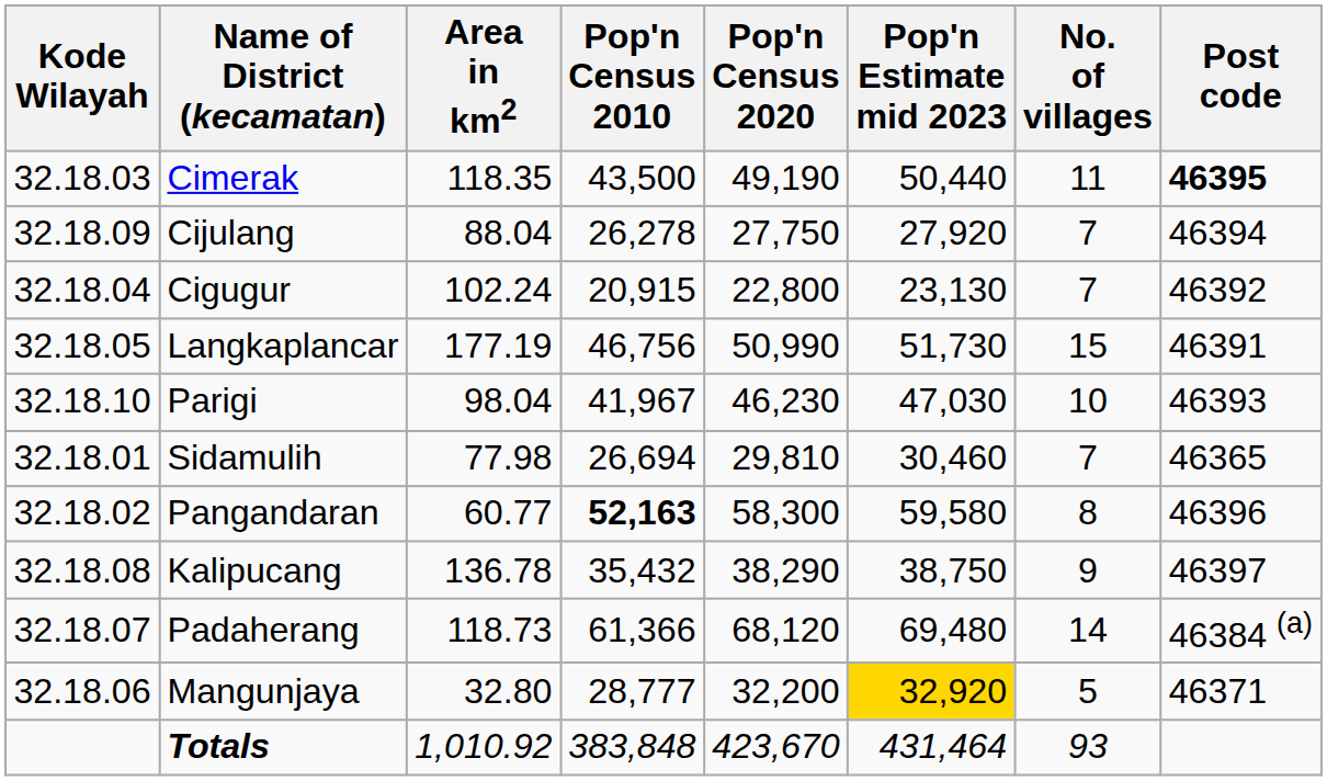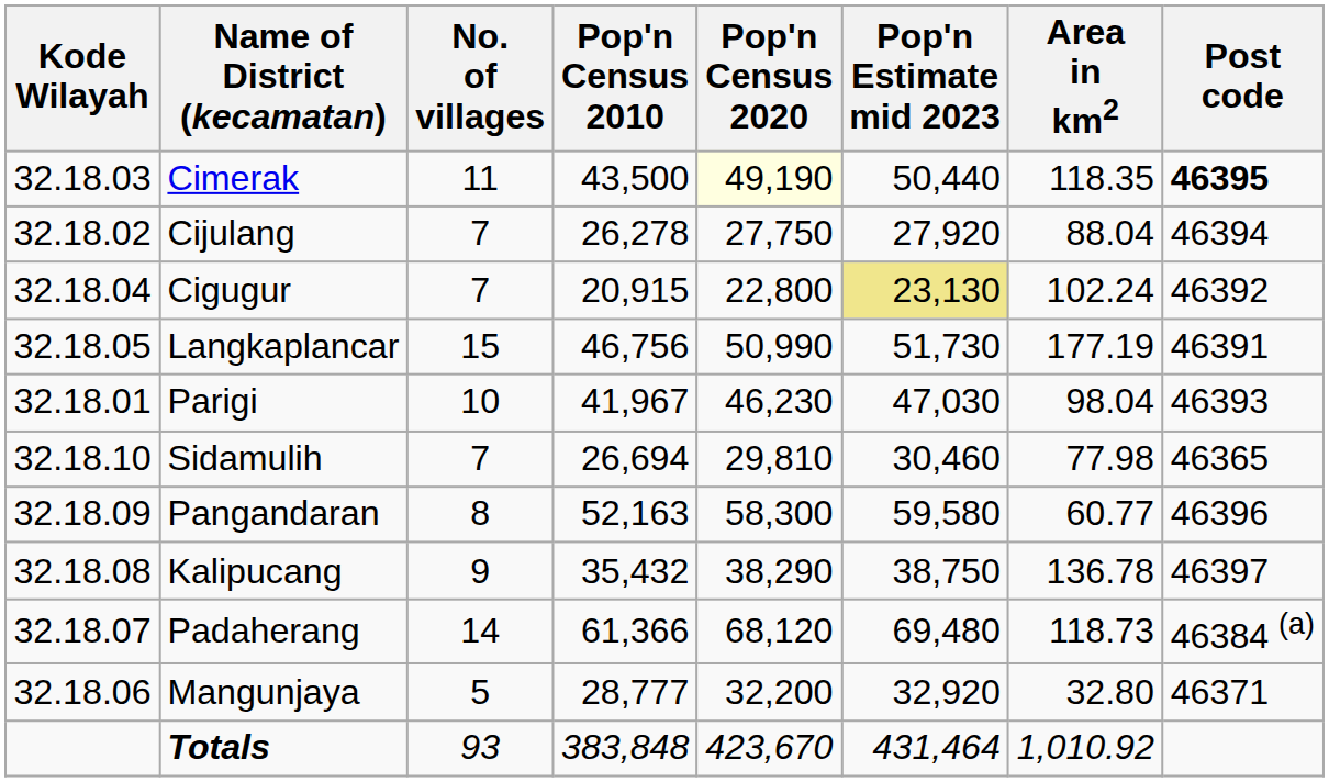 <table class="sortable wikitable">
 <tr>
 <th>Kode <br>Wilayah</th>
 <th>Name of<br>District<br>(<em>kecamatan</em>)</th>
-<th>Area <br>in<br>km<sup>2</sup></th>
+<th>No.<br>of<br>villages</th>
 <th>Pop'n<br>Census<br>2010</th>
 <th>Pop'n<br>Census<br>2020</th>
 <th>Pop'n<br>Estimate<br>mid 2023</th>
-<th>No.<br>of<br>villages</th>
+<th>Area <br>in<br>km<sup>2</sup></th>
 <th>Post<br>code</th>
 </tr>
 <tr>
 <td>32.18.03</td>
 <td><a href='#'>Cimerak</a></td>
+<td align="center">11</td>
+<td align="right">43,500</td>
+<td align="right" style="background: lightyellow;">49,190</td>
+<td align="right">50,440</td>
 <td align="right">118.35</td>
-<td align="right">43,500</td>
-<td align="right">49,190</td>
-<td align="right">50,440</td>
-<td align="center">11</td>
 <td><strong>46395</strong></td>
 </tr>
 <tr>
-<td>32.18.09</td>
+<td>32.18.02</td>
 <td>Cijulang</td>
-<td align="right">88.04</td>
+<td align="center">7</td>
 <td align="right">26,278</td>
 <td align="right">27,750</td>
 <td align="right">27,920</td>
-<td align="center">7</td>
+<td align="right">88.04</td>
 <td>46394</td>
 </tr>
 <tr>
 <td>32.18.04</td>
 <td>Cigugur</td>
-<td align="right">102.24</td>
+<td align="center">7</td>
 <td align="right">20,915</td>
 <td align="right">22,800</td>
-<td align="right">23,130</td>
-<td align="center">7</td>
+<td align="right" style="background: khaki;">23,130</td>
+<td align="right">102.24</td>
 <td>46392</td>
 </tr>
 <tr>
 <td>32.18.05</td>
 <td>Langkaplancar</td>
-<td align="right">177.19</td>
+<td align="center">15</td>
 <td align="right">46,756</td>
 <td align="right">50,990</td>
 <td align="right">51,730</td>
-<td align="center">15</td>
+<td align="right">177.19</td>
 <td>46391</td>
 </tr>
 <tr>
-<td>32.18.10</td>
+<td>32.18.01</td>
 <td>Parigi</td>
-<td align="right">98.04</td>
+<td align="center">10</td>
 <td align="right">41,967</td>
 <td align="right">46,230</td>
 <td align="right">47,030</td>
-<td align="center">10</td>
+<td align="right">98.04</td>
 <td>46393</td>
 </tr>
 <tr>
-<td>32.18.01</td>
+<td>32.18.10</td>
 <td>Sidamulih</td>
-<td align="right">77.98</td>
+<td align="center">7</td>
 <td align="right">26,694</td>
 <td align="right">29,810</td>
 <td align="right">30,460</td>
-<td align="center">7</td>
+<td align="right">77.98</td>
 <td>46365</td>
 </tr>
 <tr>
-<td>32.18.02</td>
+<td>32.18.09</td>
 <td>Pangandaran</td>
-<td align="right">60.77</td>
-<td align="right"><strong>52,163</strong></td>
+<td align="center">8</td>
+<td align="right">52,163</td>
 <td align="right">58,300</td>
 <td align="right">59,580</td>
-<td align="center">8</td>
+<td align="right">60.77</td>
 <td>46396</td>
 </tr>
 <tr>
 <td>32.18.08</td>
 <td>Kalipucang</td>
-<td align="right">136.78</td>
+<td align="center">9</td>
 <td align="right">35,432</td>
 <td align="right">38,290</td>
 <td align="right">38,750</td>
-<td align="center">9</td>
+<td align="right">136.78</td>
 <td>46397</td>
 </tr>
 <tr>
 <td>32.18.07</td>
 <td>Padaherang</td>
-<td align="right">118.73</td>
+<td align="center">14</td>
 <td align="right">61,366</td>
 <td align="right">68,120</td>
 <td align="right">69,480</td>
-<td align="center">14</td>
+<td align="right">118.73</td>
 <td>46384 <sup>(a)</sup></td>
 </tr>
 <tr>
 <td>32.18.06</td>
 <td>Mangunjaya</td>
-<td align="right">32.80</td>
+<td align="center">5</td>
 <td align="right">28,777</td>
 <td align="right">32,200</td>
-<td align="right" style="background: gold;">32,920</td>
-<td align="center">5</td>
+<td align="right">32,920</td>
+<td align="right">32.80</td>
 <td>46371</td>
 </tr>
 <tr>
 <td></td>
 <td><strong><em>Totals</em></strong></td>
-<td align="right"><em>1,010.92</em></td>
+<td align="center"><em>93</em></td>
 <td align="right"><em>383,848</em></td>
 <td align="right"><em>423,670</em></td>
 <td align="right"><em>431,464</em></td>
-<td align="center"><em>93</em></td>
+<td align="right"><em>1,010.92</em></td>
 <td></td>
 </tr>
 </table>
